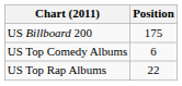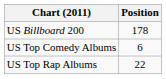 <table class="wikitable sortable plainrowheaders">
 <tr>
 <th>Chart (2011)</th>
 <th>Position</th>
 </tr>
 <tr>
 <td>US <em>Billboard</em> 200</td>
-<td style="text-align:center;">175</td>
+<td style="text-align:center;">178</td>
 </tr>
 <tr>
 <td>US Top Comedy Albums</td>
 <td style="text-align:center;">6</td>
 </tr>
 <tr>
 <td>US Top Rap Albums</td>
 <td style="text-align:center;">22</td>
 </tr>
 </table>
